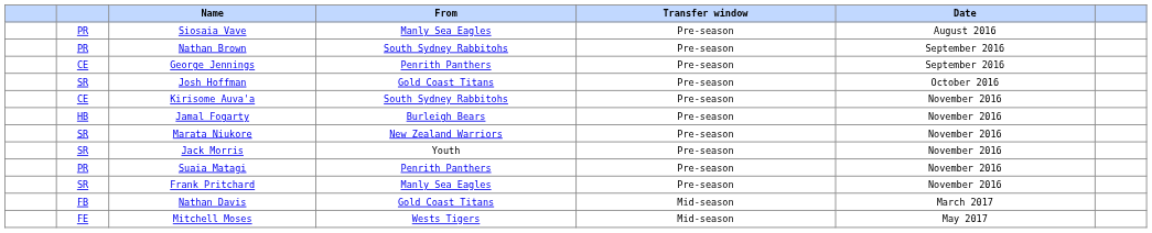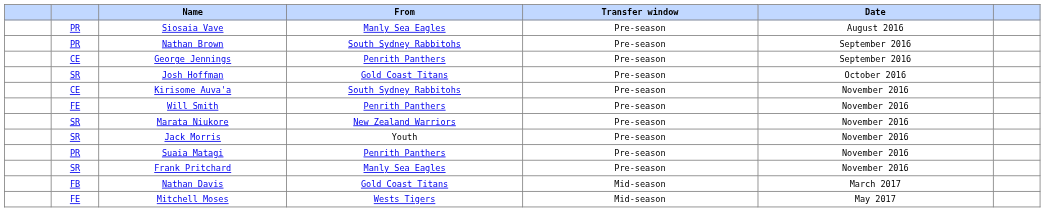 <table border="1" cellpadding="3" cellspacing="0" style="border-collapse:collapse; font-size:80%; text-align:center; width:100%;">
 <tr>
 <th style="background:#c1d8ff; text-align:center; width:4%;"></th>
 <th style="background:#c1d8ff; text-align:center; width:4%;"></th>
 <th style="background:#c1d8ff; text-align:center; width:16%;">Name</th>
 <th style="background:#c1d8ff; text-align:center; width:20%;">From</th>
 <th style="background:#c1d8ff; text-align:center; width:20%;">Transfer window</th>
 <th style="background:#c1d8ff; text-align:center; width:20%;">Date</th>
 <th style="background:#c1d8ff; text-align:center; width:4%;"></th>
 </tr>
 <tr>
 <td style="text-align:center"></td>
 <td style="text-align:center"><a href='#'>PR</a></td>
 <td><a href='#'>Siosaia Vave</a></td>
 <td> <a href='#'>Manly Sea Eagles</a></td>
 <td>Pre-season</td>
 <td>August 2016</td>
 <td></td>
 </tr>
 <tr>
 <td style="text-align:center"></td>
 <td style="text-align:center"><a href='#'>PR</a></td>
 <td><a href='#'>Nathan Brown</a></td>
 <td> <a href='#'>South Sydney Rabbitohs</a></td>
 <td>Pre-season</td>
 <td>September 2016</td>
 <td></td>
 </tr>
 <tr>
 <td style="text-align:center"></td>
 <td style="text-align:center"><a href='#'>CE</a></td>
 <td><a href='#'>George Jennings</a></td>
 <td> <a href='#'>Penrith Panthers</a></td>
 <td>Pre-season</td>
 <td>September 2016</td>
 <td></td>
 </tr>
 <tr>
 <td style="text-align:center"></td>
 <td style="text-align:center"><a href='#'>SR</a></td>
 <td><a href='#'>Josh Hoffman</a></td>
 <td> <a href='#'>Gold Coast Titans</a></td>
 <td>Pre-season</td>
 <td>October 2016</td>
 <td></td>
 </tr>
 <tr>
 <td style="text-align:center"></td>
 <td style="text-align:center"><a href='#'>CE</a></td>
 <td><a href='#'>Kirisome Auva'a</a></td>
 <td> <a href='#'>South Sydney Rabbitohs</a></td>
 <td>Pre-season</td>
 <td>November 2016</td>
 <td></td>
 </tr>
 <tr>
 <td style="text-align:center"></td>
-<td style="text-align:center"><a href='#'>HB</a></td>
-<td><a href='#'>Jamal Fogarty</a></td>
-<td> <a href='#'>Burleigh Bears</a></td>
+<td style="text-align:center"><a href='#'>FE</a></td>
+<td><a href='#'>Will Smith</a></td>
+<td> <a href='#'>Penrith Panthers</a></td>
 <td>Pre-season</td>
 <td>November 2016</td>
 <td></td>
 </tr>
 <tr>
 <td style="text-align:center"></td>
 <td style="text-align:center"><a href='#'>SR</a></td>
 <td><a href='#'>Marata Niukore</a></td>
 <td> <a href='#'>New Zealand Warriors</a></td>
 <td>Pre-season</td>
 <td>November 2016</td>
 <td></td>
 </tr>
 <tr>
 <td style="text-align:center"></td>
 <td style="text-align:center"><a href='#'>SR</a></td>
 <td><a href='#'>Jack Morris</a></td>
 <td>Youth</td>
 <td>Pre-season</td>
 <td>November 2016</td>
 <td></td>
 </tr>
 <tr>
 <td style="text-align:center"></td>
 <td style="text-align:center"><a href='#'>PR</a></td>
 <td><a href='#'>Suaia Matagi</a></td>
 <td> <a href='#'>Penrith Panthers</a></td>
 <td>Pre-season</td>
 <td>November 2016</td>
 <td></td>
 </tr>
 <tr>
 <td style="text-align:center"></td>
 <td style="text-align:center"><a href='#'>SR</a></td>
 <td><a href='#'>Frank Pritchard</a></td>
 <td> <a href='#'>Manly Sea Eagles</a></td>
 <td>Pre-season</td>
 <td>November 2016</td>
 <td></td>
 </tr>
 <tr>
 <td style="text-align:center"></td>
 <td style="text-align:center"><a href='#'>FB</a></td>
 <td><a href='#'>Nathan Davis</a></td>
 <td> <a href='#'>Gold Coast Titans</a></td>
 <td>Mid-season</td>
 <td>March 2017</td>
 <td></td>
 </tr>
 <tr>
 <td style="text-align:center"></td>
 <td style="text-align:center"><a href='#'>FE</a></td>
 <td><a href='#'>Mitchell Moses</a></td>
 <td> <a href='#'>Wests Tigers</a></td>
 <td>Mid-season</td>
 <td>May 2017</td>
 <td></td>
 </tr>
 </table>
